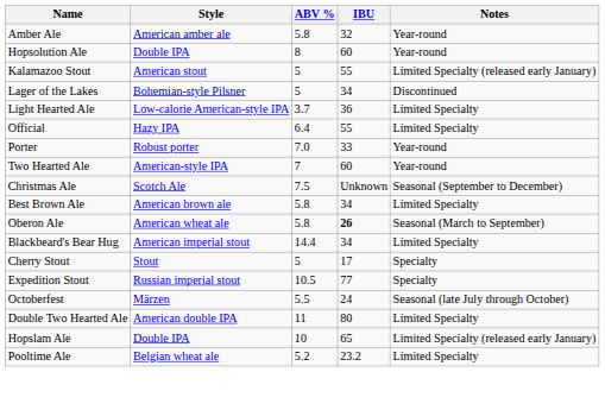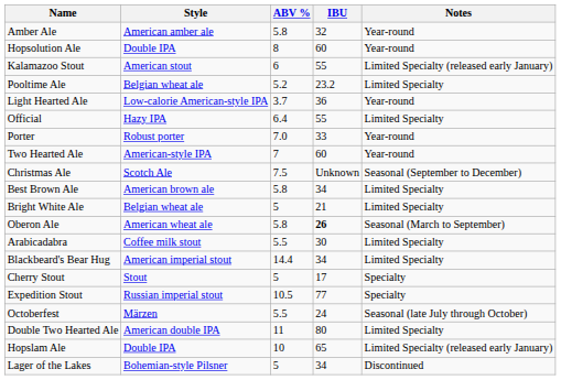 <table class="wikitable sortable">
 <tr>
 <th>Name</th>
 <th>Style</th>
 <th><a href='#'>ABV %</a></th>
 <th><a href='#'>IBU</a></th>
 <th>Notes</th>
 </tr>
 <tr>
 <td>Amber Ale</td>
 <td><a href='#'>American amber ale</a></td>
 <td>5.8</td>
 <td>32</td>
 <td>Year-round</td>
 </tr>
 <tr>
 <td>Hopsolution Ale</td>
 <td><a href='#'>Double IPA</a></td>
 <td>8</td>
 <td>60</td>
 <td>Year-round</td>
 </tr>
 <tr>
 <td>Kalamazoo Stout</td>
 <td><a href='#'>American stout</a></td>
-<td>5</td>
+<td>6</td>
 <td>55</td>
 <td>Limited Specialty (released early January)</td>
 </tr>
 <tr>
-<td>Lager of the Lakes</td>
-<td><a href='#'>Bohemian-style Pilsner</a></td>
-<td>5</td>
-<td>34</td>
-<td>Discontinued</td>
+<td>Pooltime Ale</td>
+<td><a href='#'>Belgian wheat ale</a></td>
+<td>5.2</td>
+<td>23.2</td>
+<td>Limited Specialty</td>
 </tr>
 <tr>
 <td>Light Hearted Ale</td>
 <td><a href='#'>Low-calorie American-style IPA</a></td>
 <td>3.7</td>
 <td>36</td>
-<td>Limited Specialty</td>
+<td>Year-round</td>
 </tr>
 <tr>
 <td>Official</td>
 <td><a href='#'>Hazy IPA</a></td>
 <td>6.4</td>
 <td>55</td>
 <td>Limited Specialty</td>
 </tr>
 <tr>
 <td>Porter</td>
 <td><a href='#'>Robust porter</a></td>
 <td>7.0</td>
 <td>33</td>
 <td>Year-round</td>
 </tr>
 <tr>
 <td>Two Hearted Ale</td>
 <td><a href='#'>American-style IPA</a></td>
 <td>7</td>
 <td>60</td>
 <td>Year-round</td>
 </tr>
 <tr>
 <td>Christmas Ale</td>
 <td><a href='#'>Scotch Ale</a></td>
 <td>7.5</td>
 <td>Unknown</td>
 <td>Seasonal (September to December)</td>
 </tr>
 <tr>
 <td>Best Brown Ale</td>
 <td><a href='#'>American brown ale</a></td>
 <td>5.8</td>
 <td>34</td>
 <td>Limited Specialty</td>
 </tr>
 <tr>
+<td>Bright White Ale</td>
+<td><a href='#'>Belgian wheat ale</a></td>
+<td>5</td>
+<td>21</td>
+<td>Limited Specialty</td>
+</tr>
+<tr>
 <td>Oberon Ale</td>
 <td><a href='#'>American wheat ale</a></td>
 <td>5.8</td>
 <td><strong>26</strong></td>
 <td>Seasonal (March to September)</td>
+</tr>
+<tr>
+<td>Arabicadabra</td>
+<td><a href='#'>Coffee milk stout</a></td>
+<td>5.5</td>
+<td>30</td>
+<td>Limited Specialty</td>
 </tr>
 <tr>
 <td>Blackbeard's Bear Hug</td>
 <td><a href='#'>American imperial stout</a></td>
 <td>14.4</td>
 <td>34</td>
 <td>Limited Specialty</td>
 </tr>
 <tr>
 <td>Cherry Stout</td>
 <td><a href='#'>Stout</a></td>
 <td>5</td>
 <td>17</td>
 <td>Specialty</td>
 </tr>
 <tr>
 <td>Expedition Stout</td>
 <td><a href='#'>Russian imperial stout</a></td>
 <td>10.5</td>
 <td>77</td>
 <td>Specialty</td>
 </tr>
 <tr>
 <td>Octoberfest</td>
 <td><a href='#'>Märzen</a></td>
 <td>5.5</td>
 <td>24</td>
 <td>Seasonal (late July through October)</td>
 </tr>
 <tr>
 <td>Double Two Hearted Ale</td>
 <td><a href='#'>American double IPA</a></td>
 <td>11</td>
 <td>80</td>
 <td>Limited Specialty</td>
 </tr>
 <tr>
 <td>Hopslam Ale</td>
 <td><a href='#'>Double IPA</a></td>
 <td>10</td>
 <td>65</td>
 <td>Limited Specialty (released early January)</td>
 </tr>
 <tr>
-<td>Pooltime Ale</td>
-<td><a href='#'>Belgian wheat ale</a></td>
-<td>5.2</td>
-<td>23.2</td>
-<td>Limited Specialty</td>
+<td>Lager of the Lakes</td>
+<td><a href='#'>Bohemian-style Pilsner</a></td>
+<td>5</td>
+<td>34</td>
+<td>Discontinued</td>
 </tr>
 </table>
